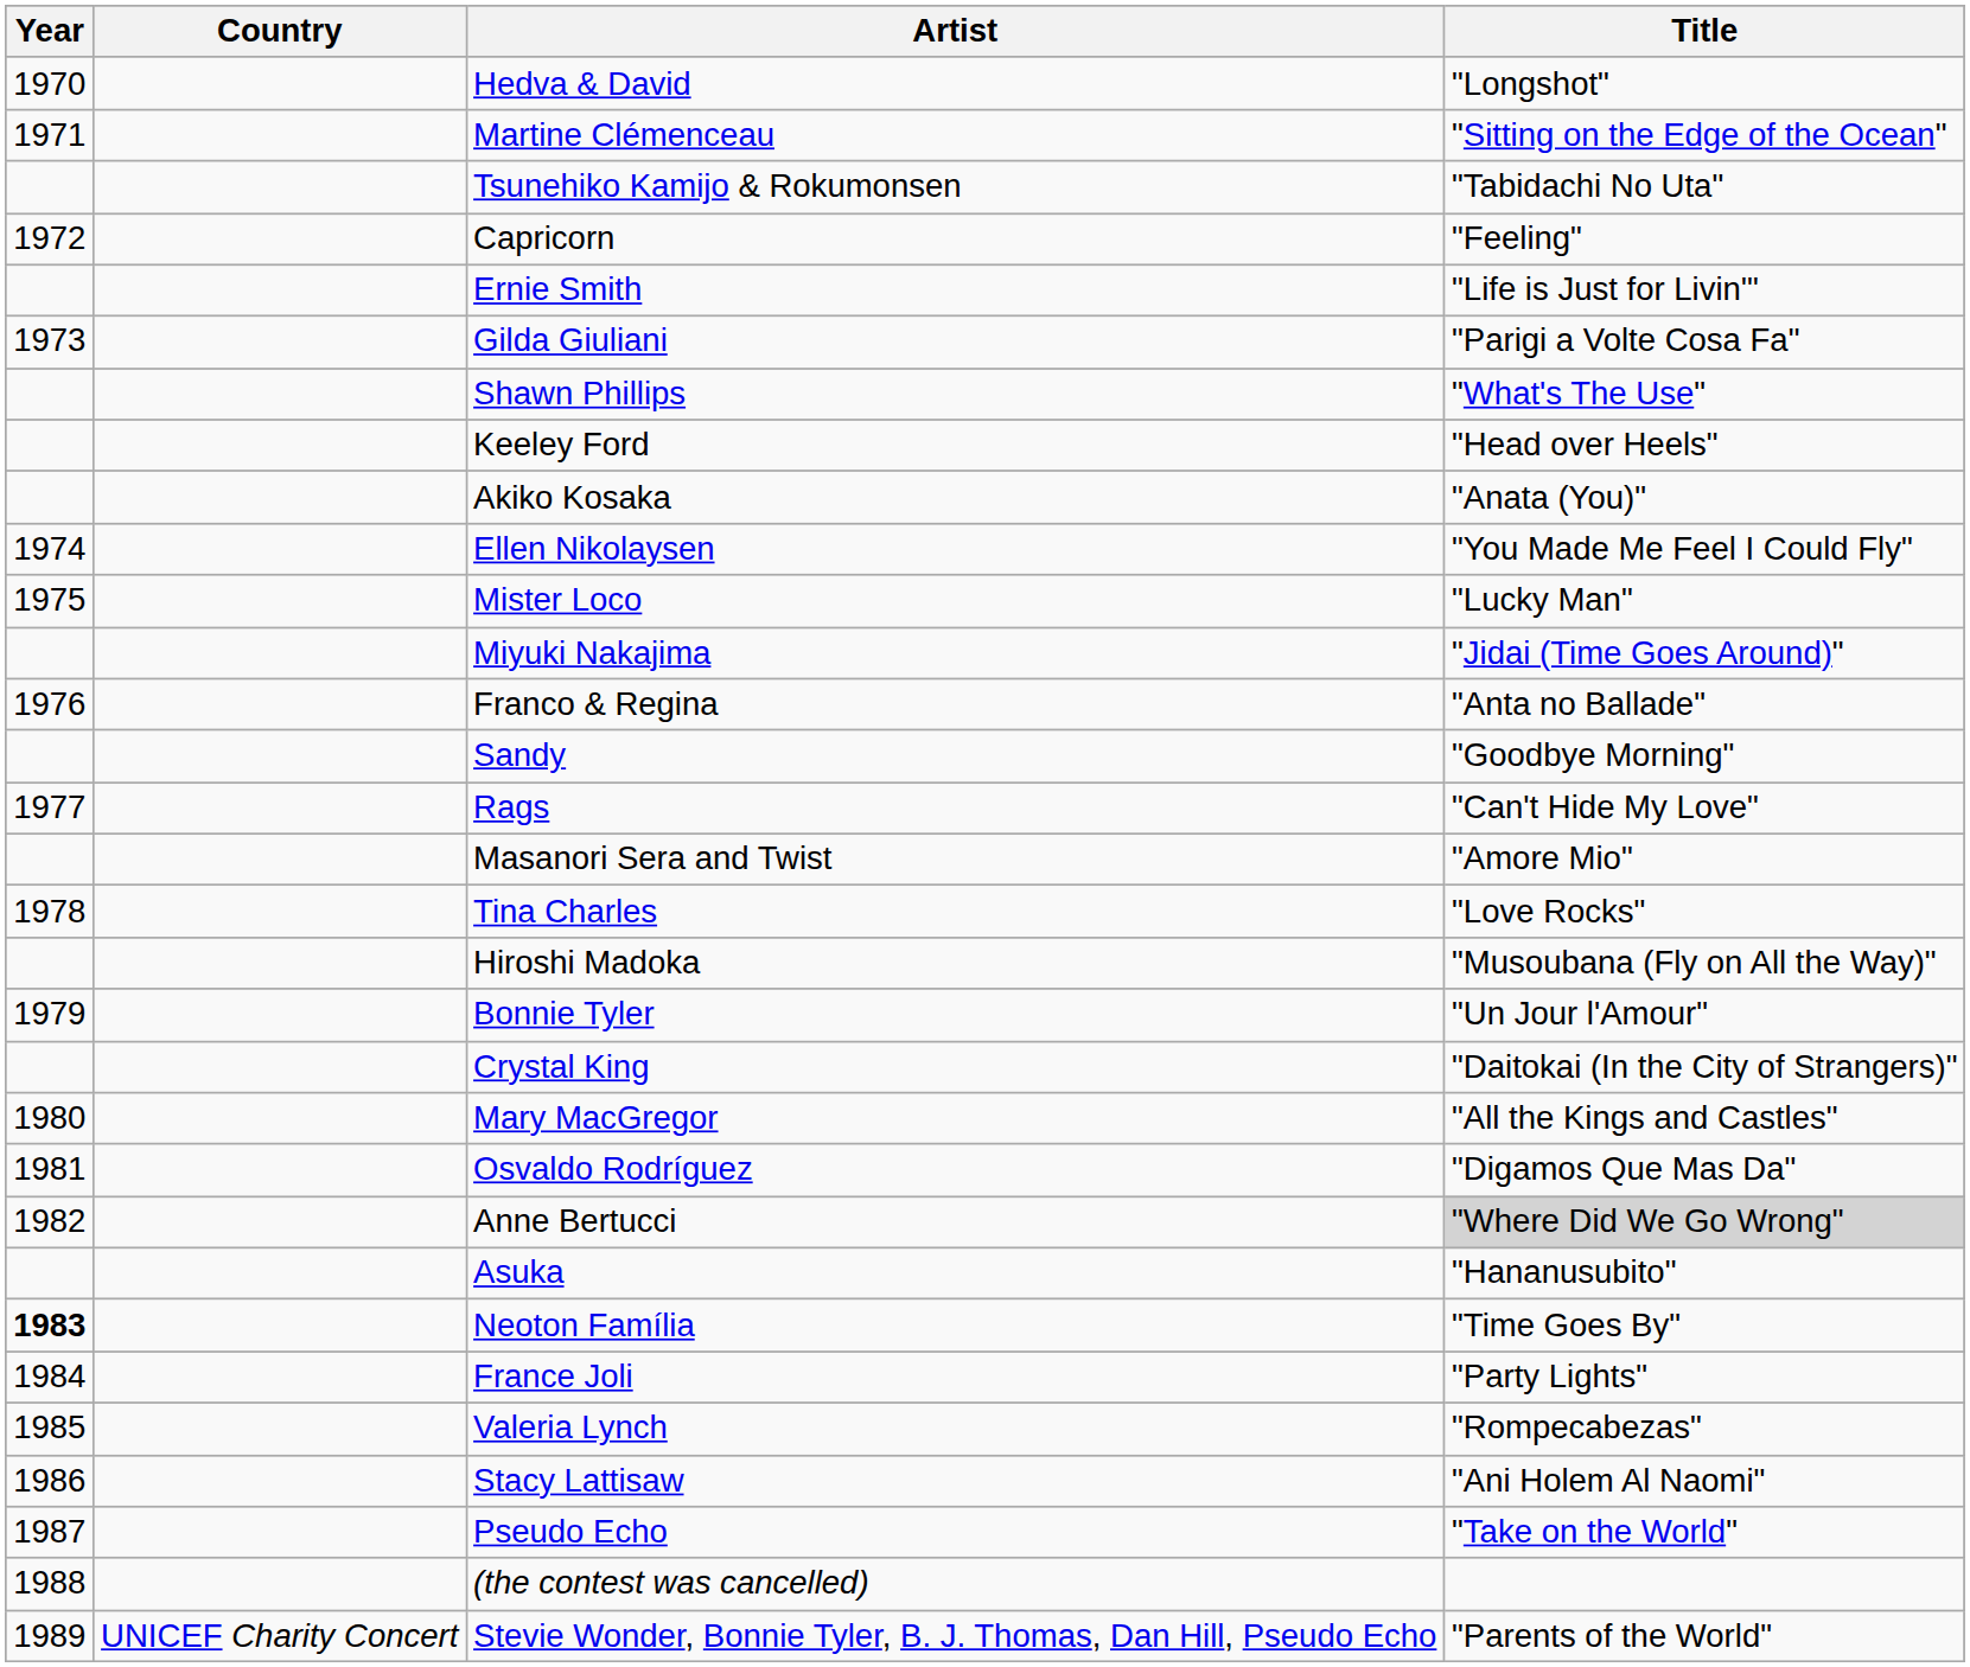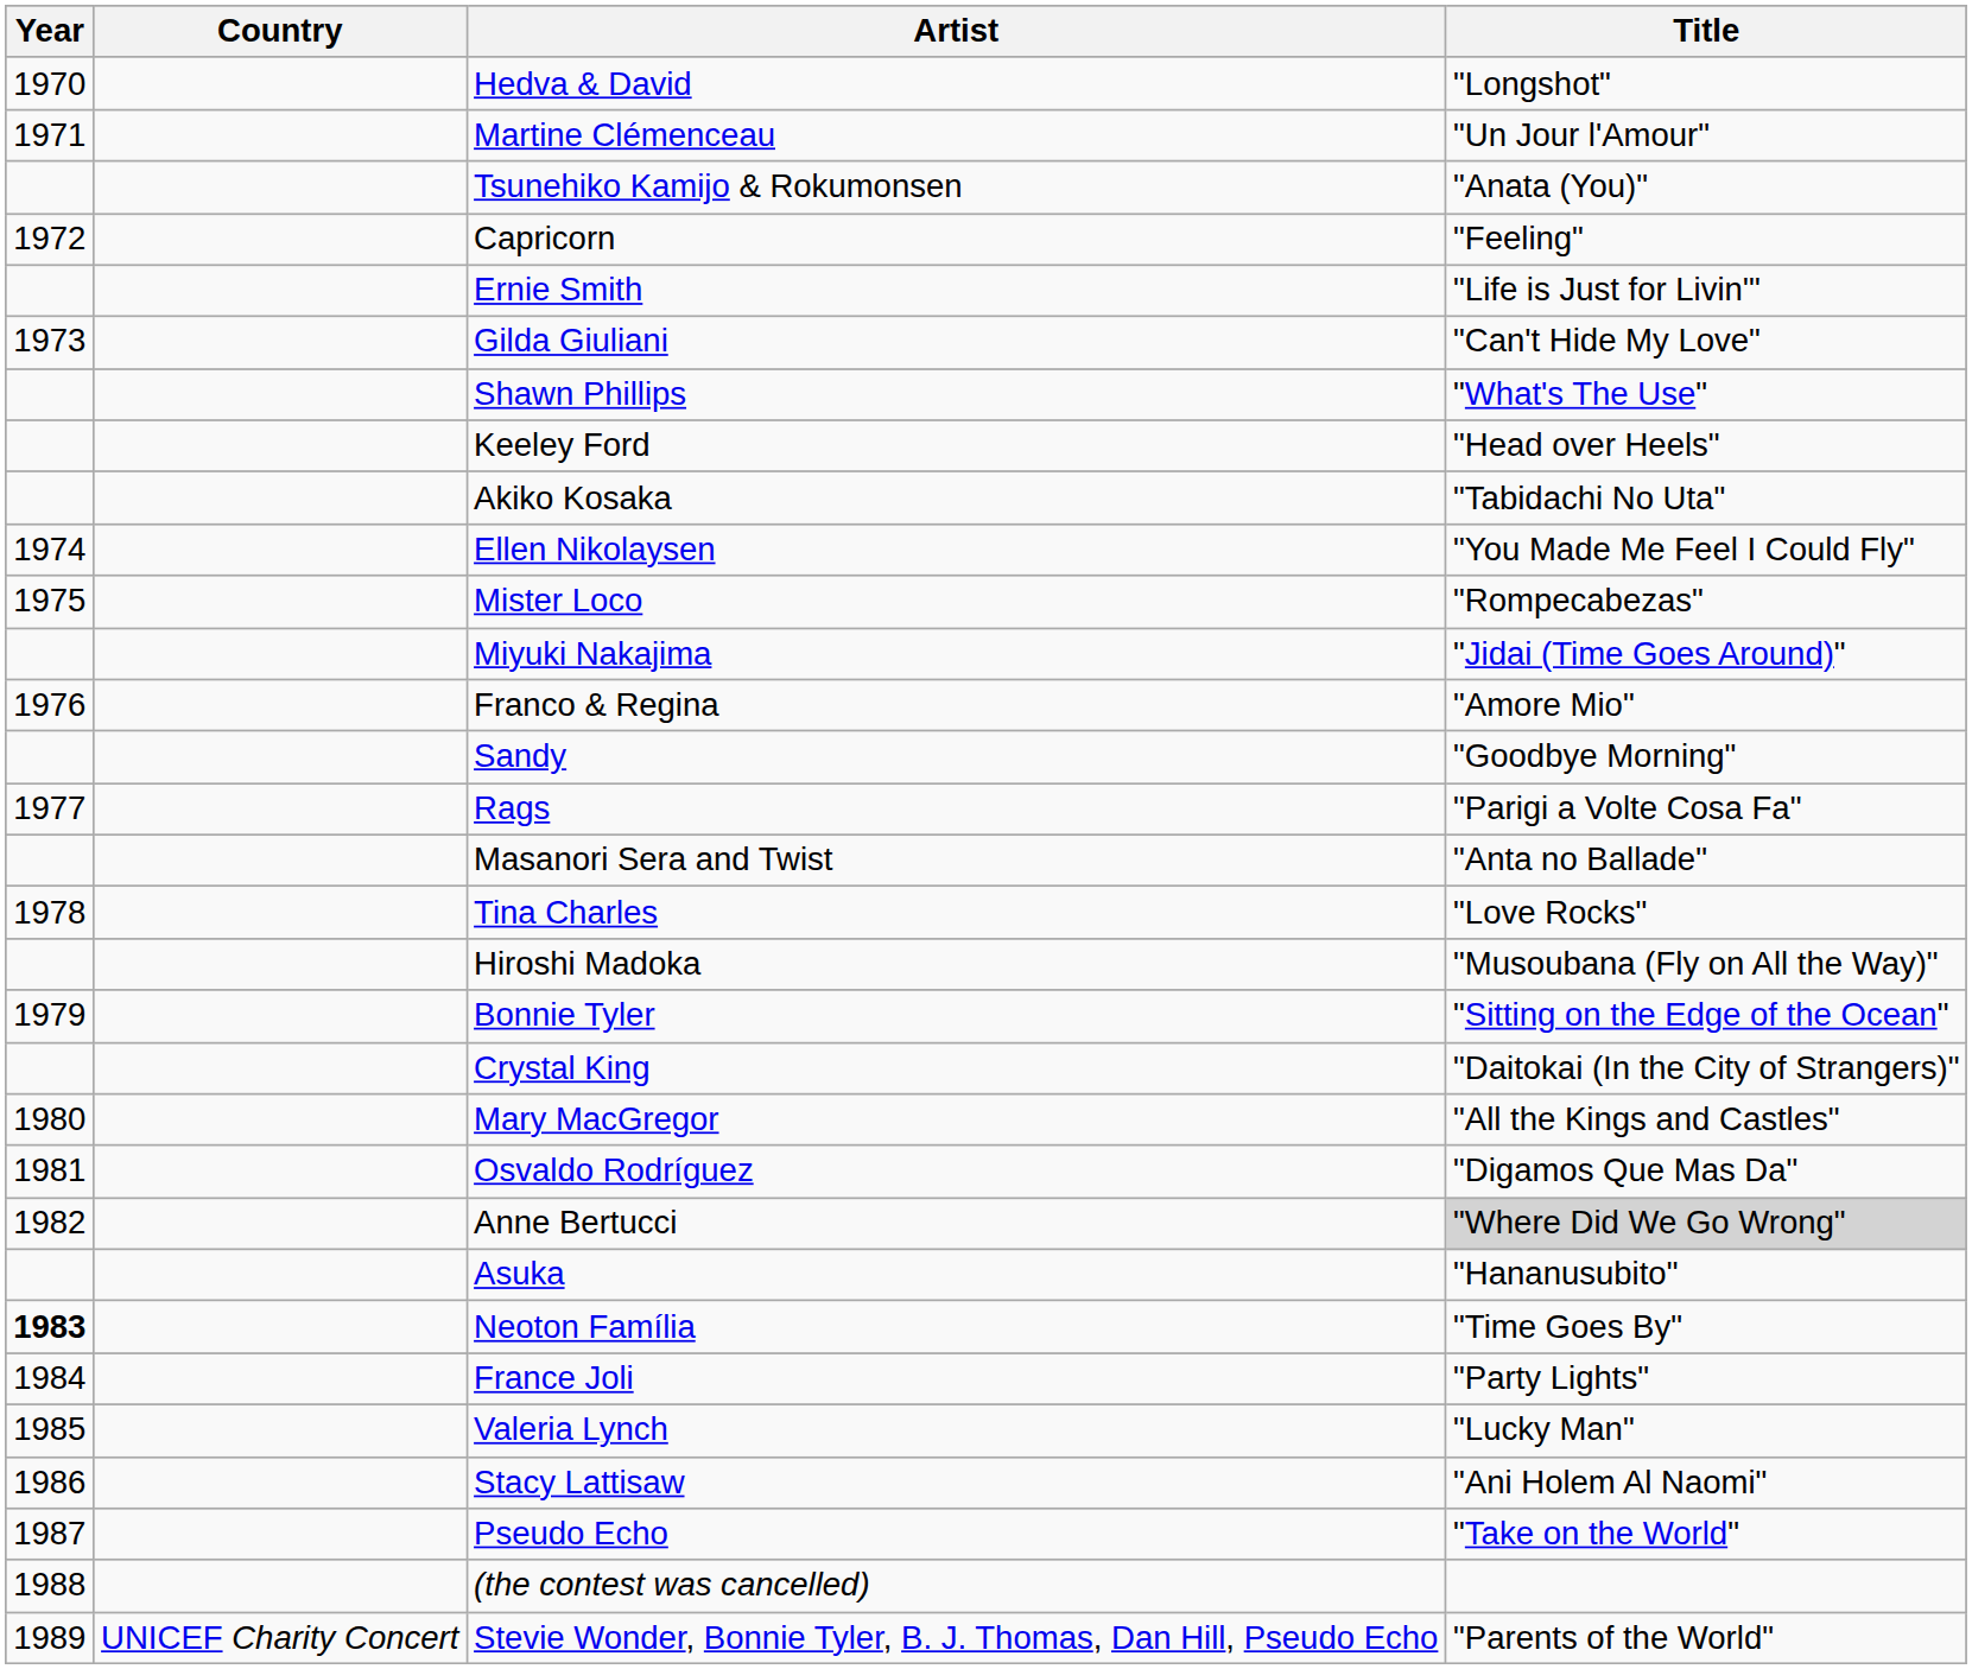 <table class="wikitable">
 <tr>
 <th>Year</th>
 <th>Country</th>
 <th>Artist</th>
 <th>Title</th>
 </tr>
 <tr>
 <td>1970</td>
 <td></td>
 <td><a href='#'>Hedva & David</a></td>
 <td>"Longshot"</td>
 </tr>
 <tr>
 <td>1971</td>
 <td></td>
 <td><a href='#'>Martine Clémenceau</a></td>
-<td>"<a href='#'>Sitting on the Edge of the Ocean</a>"</td>
+<td>"Un Jour l'Amour"</td>
 </tr>
 <tr>
 <td></td>
 <td></td>
 <td><a href='#'>Tsunehiko Kamijo</a> & Rokumonsen</td>
-<td>"Tabidachi No Uta"</td>
+<td>"Anata (You)"</td>
 </tr>
 <tr>
 <td>1972</td>
 <td></td>
 <td>Capricorn</td>
 <td>"Feeling"</td>
 </tr>
 <tr>
 <td></td>
 <td></td>
 <td><a href='#'>Ernie Smith</a></td>
 <td>"Life is Just for Livin'"</td>
 </tr>
 <tr>
 <td>1973</td>
 <td></td>
 <td><a href='#'>Gilda Giuliani</a></td>
-<td>"Parigi a Volte Cosa Fa"</td>
+<td>"Can't Hide My Love"</td>
 </tr>
 <tr>
 <td></td>
 <td></td>
 <td><a href='#'>Shawn Phillips</a></td>
 <td>"<a href='#'>What's The Use</a>"</td>
 </tr>
 <tr>
 <td></td>
 <td></td>
 <td>Keeley Ford</td>
 <td>"Head over Heels"</td>
 </tr>
 <tr>
 <td></td>
 <td></td>
 <td>Akiko Kosaka</td>
-<td>"Anata (You)"</td>
+<td>"Tabidachi No Uta"</td>
 </tr>
 <tr>
 <td>1974</td>
 <td></td>
 <td><a href='#'>Ellen Nikolaysen</a></td>
 <td>"You Made Me Feel I Could Fly"</td>
 </tr>
 <tr>
 <td>1975</td>
 <td></td>
 <td><a href='#'>Mister Loco</a></td>
-<td>"Lucky Man"</td>
+<td>"Rompecabezas"</td>
 </tr>
 <tr>
 <td></td>
 <td></td>
 <td><a href='#'>Miyuki Nakajima</a></td>
 <td>"<a href='#'>Jidai (Time Goes Around)</a>"</td>
 </tr>
 <tr>
 <td>1976</td>
 <td></td>
 <td>Franco & Regina</td>
-<td>"Anta no Ballade"</td>
+<td>"Amore Mio"</td>
 </tr>
 <tr>
 <td></td>
 <td></td>
 <td><a href='#'>Sandy</a></td>
 <td>"Goodbye Morning"</td>
 </tr>
 <tr>
 <td>1977</td>
 <td></td>
 <td><a href='#'>Rags</a></td>
-<td>"Can't Hide My Love"</td>
+<td>"Parigi a Volte Cosa Fa"</td>
 </tr>
 <tr>
 <td></td>
 <td></td>
 <td>Masanori Sera and Twist</td>
-<td>"Amore Mio"</td>
+<td>"Anta no Ballade"</td>
 </tr>
 <tr>
 <td>1978</td>
 <td></td>
 <td><a href='#'>Tina Charles</a></td>
 <td>"Love Rocks"</td>
 </tr>
 <tr>
 <td></td>
 <td></td>
 <td>Hiroshi Madoka</td>
 <td>"Musoubana (Fly on All the Way)"</td>
 </tr>
 <tr>
 <td>1979</td>
 <td></td>
 <td><a href='#'>Bonnie Tyler</a></td>
-<td>"Un Jour l'Amour"</td>
+<td>"<a href='#'>Sitting on the Edge of the Ocean</a>"</td>
 </tr>
 <tr>
 <td></td>
 <td></td>
 <td><a href='#'>Crystal King</a></td>
 <td>"Daitokai (In the City of Strangers)"</td>
 </tr>
 <tr>
 <td>1980</td>
 <td></td>
 <td><a href='#'>Mary MacGregor</a></td>
 <td>"All the Kings and Castles"</td>
 </tr>
 <tr>
 <td>1981</td>
 <td></td>
 <td><a href='#'>Osvaldo Rodríguez</a></td>
 <td>"Digamos Que Mas Da"</td>
 </tr>
 <tr>
 <td>1982</td>
 <td></td>
 <td>Anne Bertucci</td>
 <td style="background: lightgrey;">"Where Did We Go Wrong"</td>
 </tr>
 <tr>
 <td></td>
 <td></td>
 <td><a href='#'>Asuka</a></td>
 <td>"Hananusubito"</td>
 </tr>
 <tr>
 <td><strong>1983</strong></td>
 <td></td>
 <td><a href='#'>Neoton Família</a></td>
 <td>"Time Goes By"</td>
 </tr>
 <tr>
 <td>1984</td>
 <td></td>
 <td><a href='#'>France Joli</a></td>
 <td>"Party Lights"</td>
 </tr>
 <tr>
 <td>1985</td>
 <td></td>
 <td><a href='#'>Valeria Lynch</a></td>
-<td>"Rompecabezas"</td>
+<td>"Lucky Man"</td>
 </tr>
 <tr>
 <td>1986</td>
 <td></td>
 <td><a href='#'>Stacy Lattisaw</a></td>
 <td>"Ani Holem Al Naomi"</td>
 </tr>
 <tr>
 <td>1987</td>
 <td></td>
 <td><a href='#'>Pseudo Echo</a></td>
 <td>"<a href='#'>Take on the World</a>"</td>
 </tr>
 <tr>
 <td>1988</td>
 <td></td>
 <td><em>(the contest was cancelled)</em></td>
 <td></td>
 </tr>
 <tr>
 <td>1989</td>
 <td><a href='#'>UNICEF</a> <em>Charity Concert</em></td>
 <td><a href='#'>Stevie Wonder</a>, <a href='#'>Bonnie Tyler</a>, <a href='#'>B. J. Thomas</a>, <a href='#'>Dan Hill</a>, <a href='#'>Pseudo Echo</a></td>
 <td>"Parents of the World" </td>
 </tr>
 <tr>
 </tr>
 </table>
